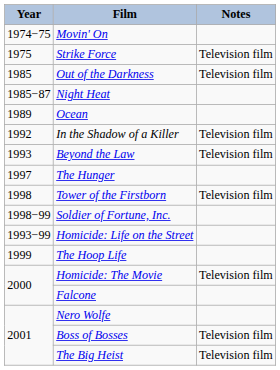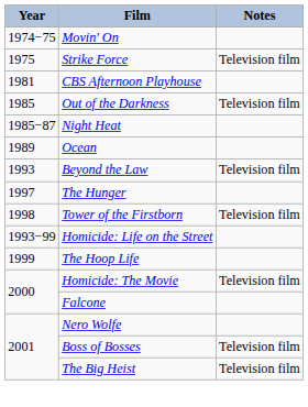 <table class="wikitable" style="font-size:95%;">
 <tr>
 <th style="background:#B0C4DE;">Year</th>
 <th style="background:#B0C4DE;">Film</th>
 <th style="background:#B0C4DE;">Notes</th>
 </tr>
 <tr>
 <td>1974−75</td>
 <td><em><a href='#'>Movin' On</a></em></td>
 <td></td>
 </tr>
 <tr>
 <td>1975</td>
 <td><em><a href='#'>Strike Force</a></em></td>
 <td>Television film</td>
 </tr>
 <tr>
+<td>1981</td>
+<td><em><a href='#'>CBS Afternoon Playhouse</a></em></td>
+<td></td>
+</tr>
+<tr>
 <td>1985</td>
 <td><em><a href='#'>Out of the Darkness</a></em></td>
 <td>Television film</td>
 </tr>
 <tr>
 <td>1985−87</td>
 <td><em><a href='#'>Night Heat</a></em></td>
 <td></td>
 </tr>
 <tr>
 <td>1989</td>
 <td><em><a href='#'>Ocean</a></em></td>
 <td></td>
 </tr>
 <tr>
-<td>1992</td>
-<td><em>In the Shadow of a Killer</em></td>
-<td>Television film</td>
-</tr>
-<tr>
 <td>1993</td>
 <td><em><a href='#'>Beyond the Law</a></em></td>
 <td>Television film</td>
 </tr>
 <tr>
 <td>1997</td>
 <td><em><a href='#'>The Hunger</a></em></td>
 <td></td>
 </tr>
 <tr>
 <td>1998</td>
 <td><em><a href='#'>Tower of the Firstborn</a></em></td>
 <td>Television film</td>
-</tr>
-<tr>
-<td>1998−99</td>
-<td><em><a href='#'>Soldier of Fortune, Inc.</a></em></td>
-<td></td>
 </tr>
 <tr>
 <td>1993−99</td>
 <td><em><a href='#'>Homicide: Life on the Street</a></em></td>
 <td></td>
 </tr>
 <tr>
 <td>1999</td>
 <td><em><a href='#'>The Hoop Life</a></em></td>
 <td></td>
 </tr>
 <tr>
 <td rowspan=2>2000</td>
 <td><em><a href='#'>Homicide: The Movie</a></em></td>
 <td>Television film</td>
 </tr>
 <tr>
 <td><em><a href='#'>Falcone</a></em></td>
 <td></td>
 </tr>
 <tr>
 <td rowspan=3>2001</td>
 <td><em><a href='#'>Nero Wolfe</a></em></td>
 <td></td>
 </tr>
 <tr>
 <td><em><a href='#'>Boss of Bosses</a></em></td>
 <td>Television film</td>
 </tr>
 <tr>
 <td><em><a href='#'>The Big Heist</a></em></td>
 <td>Television film</td>
 </tr>
 </table>
